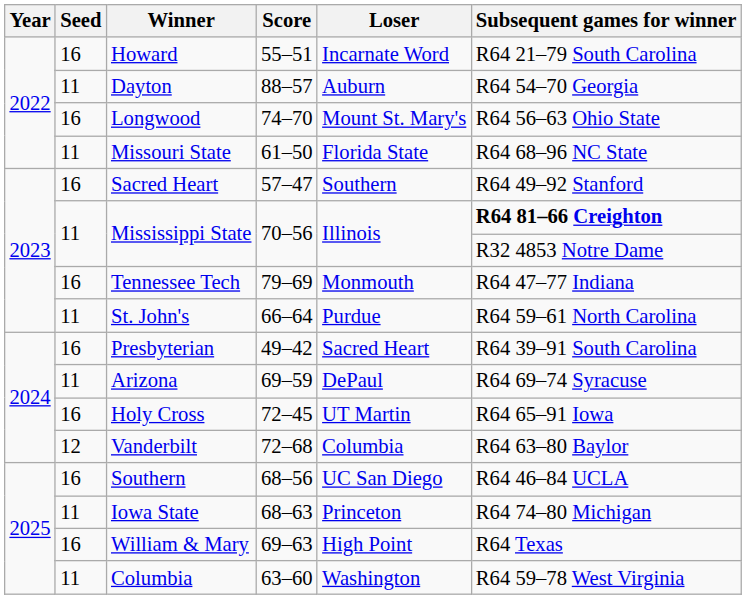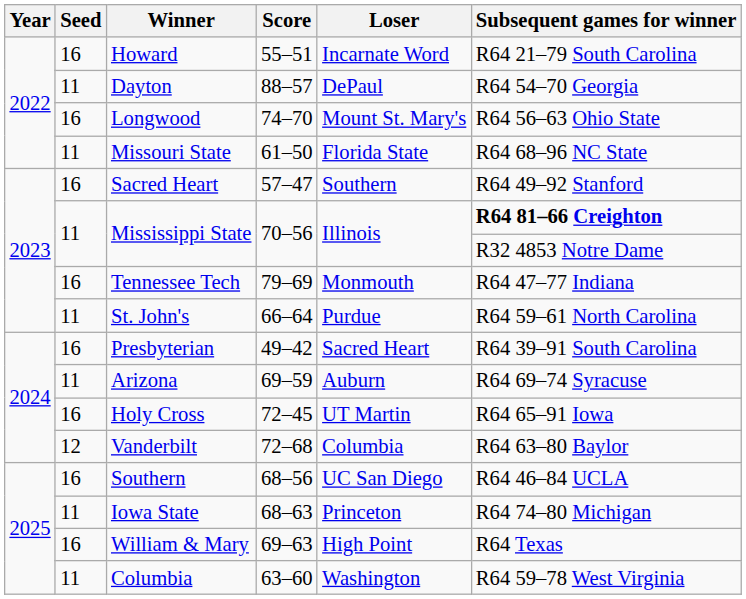 <table class="wikitable sortable">
 <tr>
 <th scope="col">Year</th>
 <th scope="col">Seed</th>
 <th scope="col">Winner</th>
 <th scope="col">Score</th>
 <th scope="col">Loser</th>
 <th scope="col">Subsequent games for winner</th>
 </tr>
 <tr>
 <td rowspan="4"><a href='#'>2022</a></td>
 <td>16</td>
 <td><a href='#'>Howard</a></td>
 <td>55–51</td>
 <td><a href='#'>Incarnate Word</a></td>
 <td>R64 21–79 <a href='#'>South Carolina</a> </td>
 </tr>
 <tr>
 <td>11</td>
 <td><a href='#'>Dayton</a></td>
 <td>88–57</td>
-<td><a href='#'>Auburn</a></td>
+<td><a href='#'>DePaul</a></td>
 <td>R64 54–70 <a href='#'>Georgia</a> </td>
 </tr>
 <tr>
 <td>16</td>
 <td><a href='#'>Longwood</a></td>
 <td>74–70</td>
 <td><a href='#'>Mount St. Mary's</a></td>
 <td>R64 56–63 <a href='#'>Ohio State</a> </td>
 </tr>
 <tr>
 <td>11</td>
 <td><a href='#'>Missouri State</a></td>
 <td>61–50</td>
 <td><a href='#'>Florida State</a></td>
 <td>R64 68–96 <a href='#'>NC State</a> </td>
 </tr>
 <tr>
 <td rowspan="5"><a href='#'>2023</a></td>
 <td>16</td>
 <td><a href='#'>Sacred Heart</a></td>
 <td>57–47</td>
 <td><a href='#'>Southern</a></td>
 <td>R64 49–92 <a href='#'>Stanford</a> </td>
 </tr>
 <tr>
 <td rowspan="2">11</td>
 <td rowspan="2"><a href='#'>Mississippi State</a></td>
 <td rowspan="2">70–56</td>
 <td rowspan="2"><a href='#'>Illinois</a></td>
 <td><strong>R64 81–66 <a href='#'>Creighton</a> </strong></td>
 </tr>
 <tr>
 <td>R32 4853 <a href='#'>Notre Dame</a> </td>
 </tr>
 <tr>
 <td>16</td>
 <td><a href='#'>Tennessee Tech</a></td>
 <td>79–69</td>
 <td><a href='#'>Monmouth</a></td>
 <td>R64 47–77 <a href='#'>Indiana</a> </td>
 </tr>
 <tr>
 <td>11</td>
 <td><a href='#'>St. John's</a></td>
 <td>66–64</td>
 <td><a href='#'>Purdue</a></td>
 <td>R64 59–61 <a href='#'>North Carolina</a> </td>
 </tr>
 <tr>
 <td rowspan="4"><a href='#'>2024</a></td>
 <td>16</td>
 <td><a href='#'>Presbyterian</a></td>
 <td>49–42</td>
 <td><a href='#'>Sacred Heart</a></td>
 <td>R64 39–91 <a href='#'>South Carolina</a> </td>
 </tr>
 <tr>
 <td>11</td>
 <td><a href='#'>Arizona</a></td>
 <td>69–59</td>
-<td><a href='#'>DePaul</a></td>
+<td><a href='#'>Auburn</a></td>
 <td>R64 69–74 <a href='#'>Syracuse</a> </td>
 </tr>
 <tr>
 <td>16</td>
 <td><a href='#'>Holy Cross</a></td>
 <td>72–45</td>
 <td><a href='#'>UT Martin</a></td>
 <td>R64 65–91 <a href='#'>Iowa</a> </td>
 </tr>
 <tr>
 <td>12</td>
 <td><a href='#'>Vanderbilt</a></td>
 <td>72–68</td>
 <td><a href='#'>Columbia</a></td>
 <td>R64 63–80 <a href='#'>Baylor</a> </td>
 </tr>
 <tr>
 <td rowspan="4"><a href='#'>2025</a></td>
 <td>16</td>
 <td><a href='#'>Southern</a></td>
 <td>68–56</td>
 <td><a href='#'>UC San Diego</a></td>
 <td>R64 46–84 <a href='#'>UCLA</a> </td>
 </tr>
 <tr>
 <td>11</td>
 <td><a href='#'>Iowa State</a></td>
 <td>68–63</td>
 <td><a href='#'>Princeton</a></td>
 <td>R64 74–80 <a href='#'>Michigan</a> </td>
 </tr>
 <tr>
 <td>16</td>
 <td><a href='#'>William & Mary</a></td>
 <td>69–63</td>
 <td><a href='#'>High Point</a></td>
 <td>R64 <a href='#'>Texas</a> </td>
 </tr>
 <tr>
 <td>11</td>
 <td><a href='#'>Columbia</a></td>
 <td>63–60</td>
 <td><a href='#'>Washington</a></td>
 <td>R64 59–78 <a href='#'>West Virginia</a> </td>
 </tr>
 </table>
